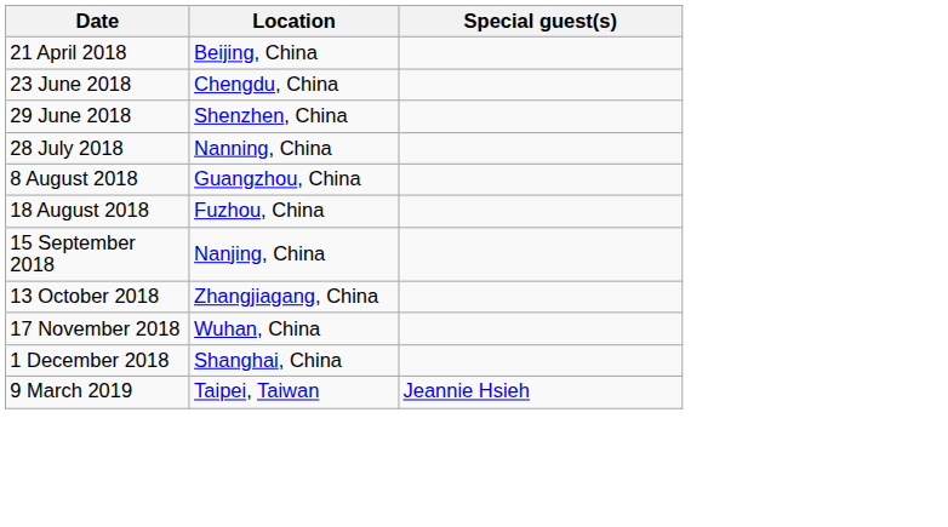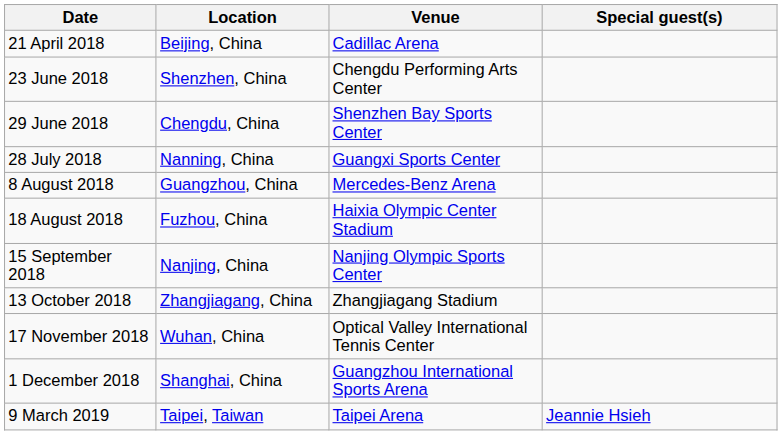 <table class="wikitable">
 <tr>
 <th width="140px">Date</th>
 <th width="160px">Location</th>
+<th width="200px">Venue</th>
 <th width="220px">Special guest(s)</th>
 </tr>
 <tr>
 <td>21 April 2018</td>
 <td><a href='#'>Beijing</a>, China</td>
+<td><a href='#'>Cadillac Arena</a></td>
 <td></td>
 </tr>
 <tr>
 <td>23 June 2018</td>
-<td><a href='#'>Chengdu</a>, China</td>
+<td><a href='#'>Shenzhen</a>, China</td>
+<td>Chengdu Performing Arts Center</td>
 <td></td>
 </tr>
 <tr>
 <td>29 June 2018</td>
-<td><a href='#'>Shenzhen</a>, China</td>
+<td><a href='#'>Chengdu</a>, China</td>
+<td><a href='#'>Shenzhen Bay Sports Center</a></td>
 <td></td>
 </tr>
 <tr>
 <td>28 July 2018</td>
 <td><a href='#'>Nanning</a>, China</td>
+<td><a href='#'>Guangxi Sports Center</a></td>
 <td></td>
 </tr>
 <tr>
 <td>8 August 2018</td>
 <td><a href='#'>Guangzhou</a>, China</td>
+<td><a href='#'>Mercedes-Benz Arena</a></td>
 <td></td>
 </tr>
 <tr>
 <td>18 August 2018</td>
 <td><a href='#'>Fuzhou</a>, China</td>
+<td><a href='#'>Haixia Olympic Center Stadium</a></td>
 <td></td>
 </tr>
 <tr>
 <td>15 September 2018</td>
 <td><a href='#'>Nanjing</a>, China</td>
+<td><a href='#'>Nanjing Olympic Sports Center</a></td>
 <td></td>
 </tr>
 <tr>
 <td>13 October 2018</td>
 <td><a href='#'>Zhangjiagang</a>, China</td>
+<td>Zhangjiagang Stadium</td>
 <td></td>
 </tr>
 <tr>
 <td>17 November 2018</td>
 <td><a href='#'>Wuhan</a>, China</td>
+<td>Optical Valley International Tennis Center</td>
 <td></td>
 </tr>
 <tr>
 <td>1 December 2018</td>
 <td><a href='#'>Shanghai</a>, China</td>
+<td><a href='#'>Guangzhou International Sports Arena</a></td>
 <td></td>
 </tr>
 <tr>
 <td>9 March 2019</td>
 <td><a href='#'>Taipei</a>, <a href='#'>Taiwan</a></td>
+<td><a href='#'>Taipei Arena</a></td>
 <td><a href='#'>Jeannie Hsieh</a></td>
 </tr>
 </table>
